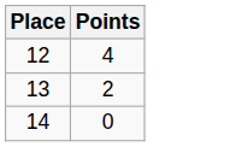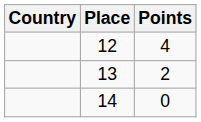 <table class="wikitable sortable" style="text-align:center">
 <tr>
+<th>Country</th>
 <th>Place</th>
 <th>Points</th>
 </tr>
 <tr>
+<td align=left></td>
 <td>12</td>
 <td>4</td>
 </tr>
 <tr>
+<td align=left></td>
 <td>13</td>
 <td>2</td>
 </tr>
 <tr>
+<td align=left></td>
 <td>14</td>
 <td>0</td>
 </tr>
 </table>
